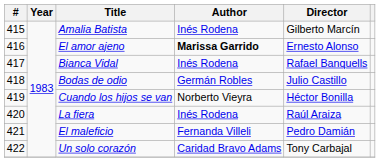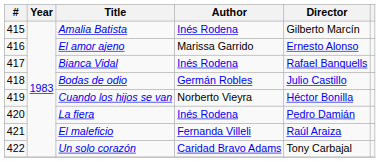 <table class="wikitable sortable">
 <tr>
 <th>#</th>
 <th>Year</th>
 <th>Title</th>
 <th>Author</th>
 <th>Director</th>
 <th></th>
 </tr>
 <tr>
 <td>415</td>
 <td rowspan="8"><a href='#'>1983</a></td>
 <td><em><a href='#'>Amalia Batista</a></em></td>
 <td><a href='#'>Inés Rodena</a></td>
 <td>Gilberto Marcín</td>
 <td></td>
 </tr>
 <tr>
 <td>416</td>
 <td><em><a href='#'>El amor ajeno</a></em></td>
-<td><strong>Marissa Garrido</strong></td>
+<td>Marissa Garrido</td>
 <td><a href='#'>Ernesto Alonso</a></td>
 <td></td>
 </tr>
 <tr>
 <td>417</td>
 <td><em><a href='#'>Bianca Vidal</a></em></td>
 <td><a href='#'>Inés Rodena</a></td>
 <td><a href='#'>Rafael Banquells</a></td>
 <td></td>
 </tr>
 <tr>
 <td>418</td>
 <td><em><a href='#'>Bodas de odio</a></em></td>
 <td><a href='#'>Germán Robles</a></td>
 <td><a href='#'>Julio Castillo</a></td>
 <td></td>
 </tr>
 <tr>
 <td>419</td>
 <td><em><a href='#'>Cuando los hijos se van</a></em></td>
 <td>Norberto Vieyra</td>
 <td><a href='#'>Héctor Bonilla</a></td>
 <td></td>
 </tr>
 <tr>
 <td>420</td>
 <td><em><a href='#'>La fiera</a></em></td>
 <td><a href='#'>Inés Rodena</a></td>
-<td><a href='#'>Raúl Araiza</a></td>
+<td><a href='#'>Pedro Damián</a></td>
 <td></td>
 </tr>
 <tr>
 <td>421</td>
 <td><em><a href='#'>El maleficio</a></em></td>
 <td><a href='#'>Fernanda Villeli</a></td>
-<td><a href='#'>Pedro Damián</a></td>
+<td><a href='#'>Raúl Araiza</a></td>
 <td></td>
 </tr>
 <tr>
 <td>422</td>
 <td><em><a href='#'>Un solo corazón</a></em></td>
 <td><a href='#'>Caridad Bravo Adams</a></td>
 <td>Tony Carbajal</td>
 <td></td>
 </tr>
 <tr>
 </tr>
 </table>
